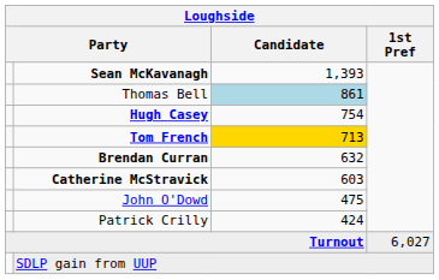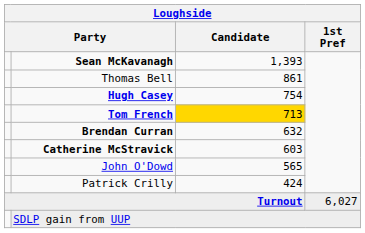 <table class="wikitable">
 <tr>
 <th colspan="4" align="center"><a href='#'>Loughside</a></th>
 </tr>
 <tr>
 <th colspan="2" align="center" width=200>Party</th>
 <th width=150>Candidate</th>
 <th width=60>1st Pref</th>
 </tr>
 <tr>
 <td></td>
 <td align="right"><strong>Sean McKavanagh</strong></td>
 <td align="right">1,393</td>
 </tr>
 <tr>
 <td></td>
 <td align="right">Thomas Bell</td>
-<td align="right" style="background: lightblue;">861</td>
+<td align="right">861</td>
 </tr>
 <tr>
 <td></td>
 <td align="right"><strong><a href='#'>Hugh Casey</a></strong></td>
 <td align="right">754</td>
 </tr>
 <tr>
 <td></td>
 <td align="right"><strong><a href='#'>Tom French</a></strong></td>
 <td align="right" style="background: gold;">713</td>
 </tr>
 <tr>
 <td></td>
 <td align="right"><strong>Brendan Curran</strong></td>
 <td align="right">632</td>
 </tr>
 <tr>
 <td></td>
 <td align="right"><strong>Catherine McStravick</strong></td>
 <td align="right">603</td>
 </tr>
 <tr>
 <td></td>
 <td align="right"><a href='#'>John O'Dowd</a></td>
-<td align="right">475</td>
+<td align="right">565</td>
 </tr>
 <tr>
 <td></td>
 <td align="right">Patrick Crilly</td>
 <td align="right">424</td>
 </tr>
 <tr bgcolor="EEEEEE">
 <td colspan=3 align="right"><strong><a href='#'>Turnout</a></strong></td>
 <td align="right">6,027</td>
 </tr>
 <tr>
 <td bgcolor=></td>
 <td colspan=3 bgcolor="EEEEEE"><a href='#'>SDLP</a> gain from <a href='#'>UUP</a></td>
 </tr>
 </table>
